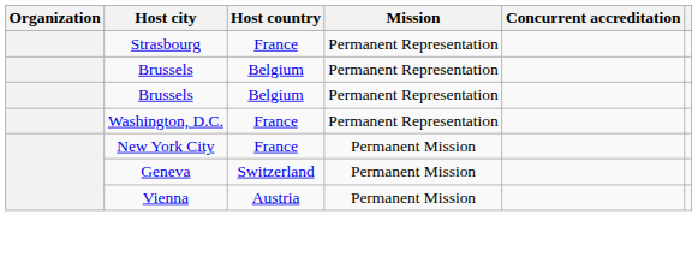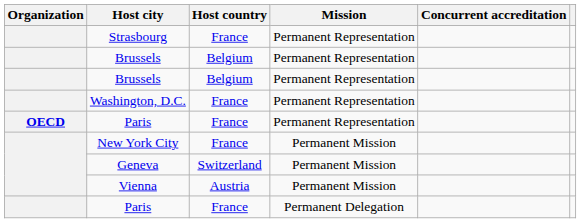 <table class="wikitable plainrowheaders" style="text-align:center;" style="text-align:center;">
 <tr>
 <th scope="col">Organization</th>
 <th scope="col">Host city</th>
 <th scope="col">Host country</th>
 <th scope="col">Mission</th>
 <th scope="col">Concurrent accreditation</th>
 <th scope="col"></th>
 </tr>
 <tr>
 <th scope="row"></th>
 <td><a href='#'>Strasbourg</a></td>
 <td><a href='#'>France</a></td>
 <td>Permanent Representation</td>
 <td></td>
 <td></td>
 </tr>
 <tr>
 <th scope="row"></th>
 <td><a href='#'>Brussels</a></td>
 <td><a href='#'>Belgium</a></td>
 <td>Permanent Representation</td>
 <td></td>
 <td></td>
 </tr>
 <tr>
 <th scope="row"></th>
 <td><a href='#'>Brussels</a></td>
 <td><a href='#'>Belgium</a></td>
 <td>Permanent Representation</td>
 <td></td>
 <td></td>
 </tr>
 <tr>
 <th scope="row"></th>
 <td><a href='#'>Washington, D.C.</a></td>
 <td><a href='#'>France</a></td>
 <td>Permanent Representation</td>
 <td></td>
 <td></td>
 </tr>
 <tr>
+<th scope="row"><a href='#'>OECD</a></th>
+<td><a href='#'>Paris</a></td>
+<td><a href='#'>France</a></td>
+<td>Permanent Representation</td>
+<td></td>
+<td></td>
+</tr>
+<tr>
 <th scope="row" rowspan="3"></th>
 <td><a href='#'>New York City</a></td>
 <td><a href='#'>France</a></td>
 <td>Permanent Mission</td>
 <td></td>
 <td></td>
 </tr>
 <tr>
 <td><a href='#'>Geneva</a></td>
 <td><a href='#'>Switzerland</a></td>
 <td>Permanent Mission</td>
 <td></td>
 <td></td>
 </tr>
 <tr>
 <td><a href='#'>Vienna</a></td>
 <td><a href='#'>Austria</a></td>
 <td>Permanent Mission</td>
 <td></td>
 <td></td>
 </tr>
+<tr>
+<th scope="row"></th>
+<td><a href='#'>Paris</a></td>
+<td><a href='#'>France</a></td>
+<td>Permanent Delegation</td>
+<td></td>
+<td></td>
+</tr>
 </table>
